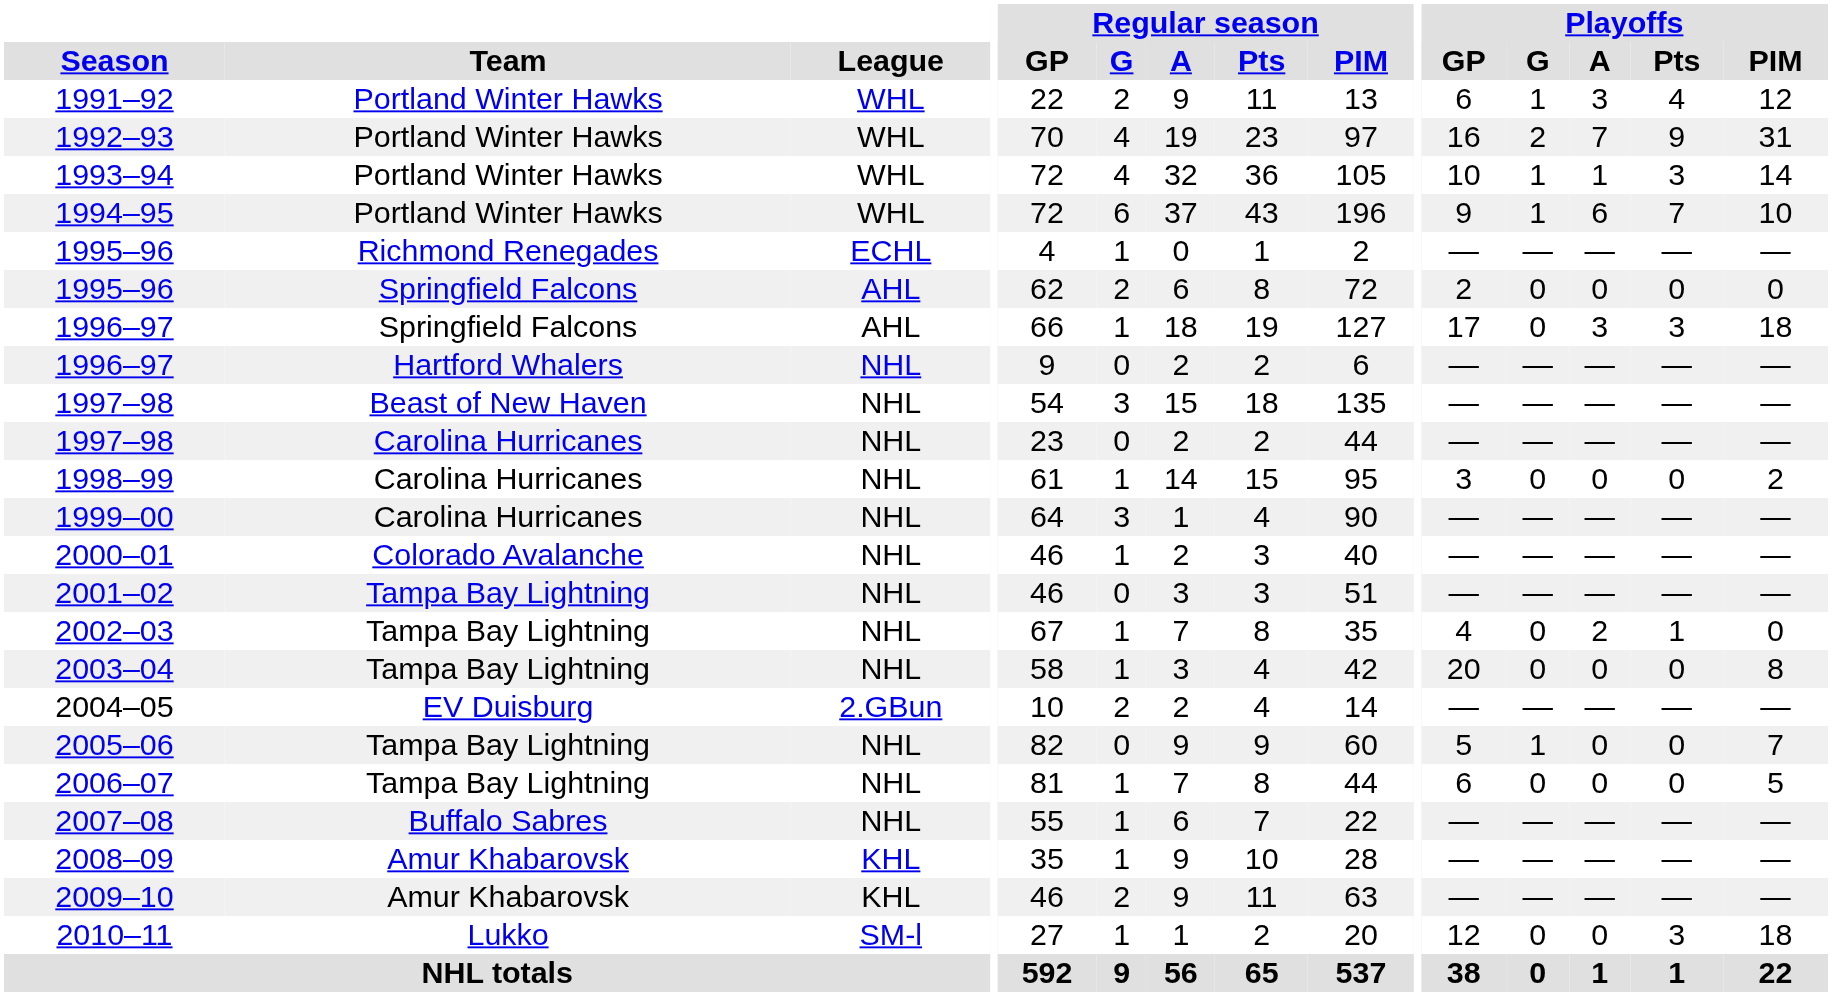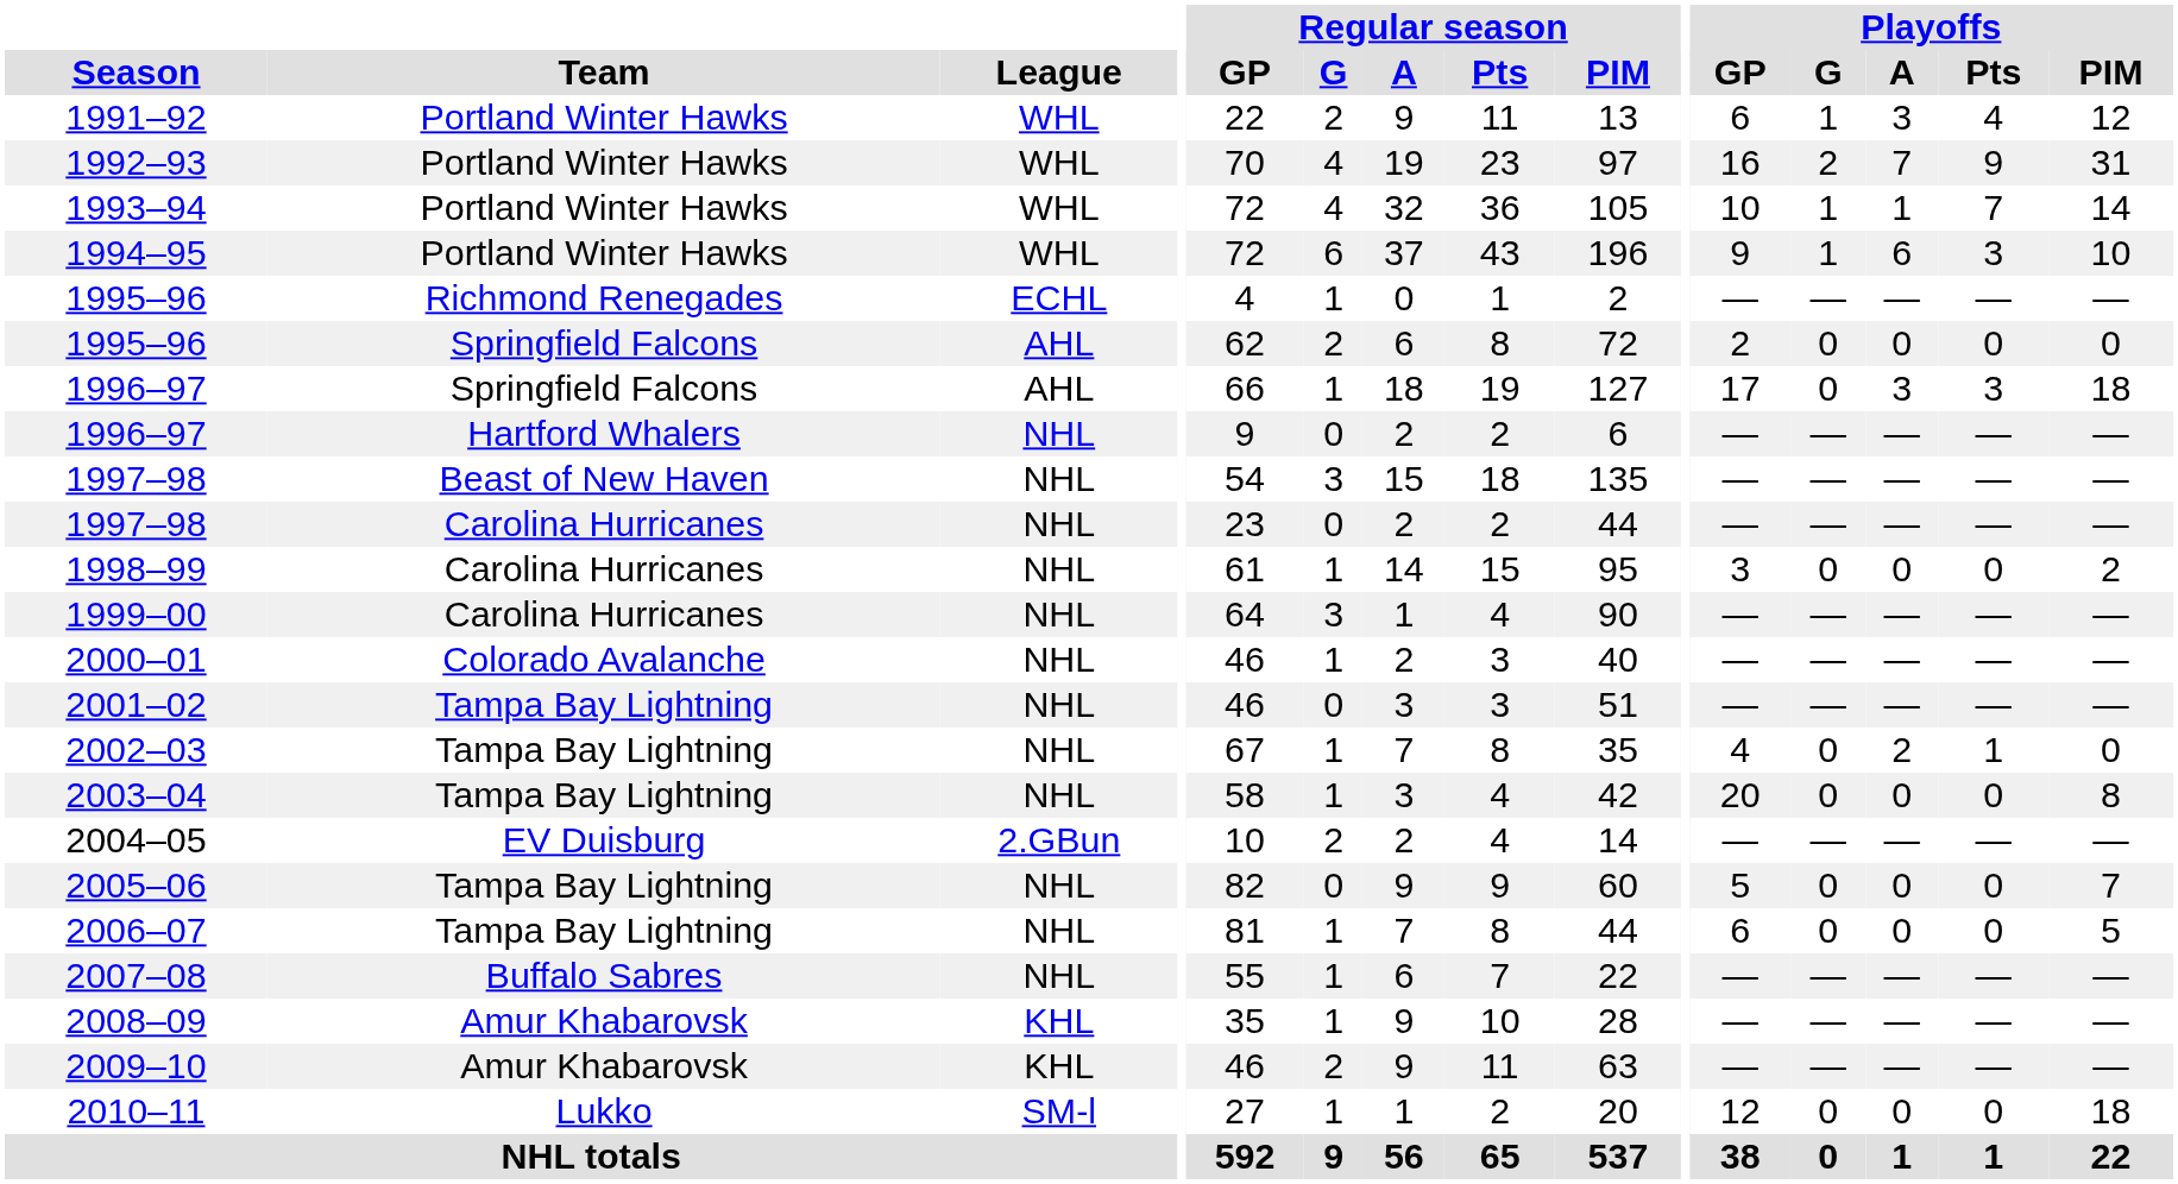 <table border="0" cellpadding="1" cellspacing="0" style="text-align:center; width:60em">
 <tr bgcolor="#e0e0e0">
 <th colspan="3"  bgcolor="#ffffff"></th>
 <th rowspan="99" bgcolor="#ffffff"></th>
 <th colspan="5"><a href='#'>Regular season</a></th>
 <th rowspan="99" bgcolor="#ffffff"></th>
 <th colspan="5"><a href='#'>Playoffs</a></th>
 </tr>
 <tr bgcolor="#e0e0e0">
 <th><a href='#'>Season</a></th>
 <th>Team</th>
 <th>League</th>
 <th>GP</th>
 <th><a href='#'>G</a></th>
 <th><a href='#'>A</a></th>
 <th><a href='#'>Pts</a></th>
 <th><a href='#'>PIM</a></th>
 <th>GP</th>
 <th>G</th>
 <th>A</th>
 <th>Pts</th>
 <th>PIM</th>
 </tr>
 <tr ALIGN="center">
 <td><a href='#'>1991–92</a></td>
 <td><a href='#'>Portland Winter Hawks</a></td>
 <td><a href='#'>WHL</a></td>
 <td>22</td>
 <td>2</td>
 <td>9</td>
 <td>11</td>
 <td>13</td>
 <td>6</td>
 <td>1</td>
 <td>3</td>
 <td>4</td>
 <td>12</td>
 </tr>
 <tr ALIGN="center" bgcolor="#f0f0f0">
 <td><a href='#'>1992–93</a></td>
 <td>Portland Winter Hawks</td>
 <td>WHL</td>
 <td>70</td>
 <td>4</td>
 <td>19</td>
 <td>23</td>
 <td>97</td>
 <td>16</td>
 <td>2</td>
 <td>7</td>
 <td>9</td>
 <td>31</td>
 </tr>
 <tr ALIGN="center">
 <td><a href='#'>1993–94</a></td>
 <td>Portland Winter Hawks</td>
 <td>WHL</td>
 <td>72</td>
 <td>4</td>
 <td>32</td>
 <td>36</td>
 <td>105</td>
 <td>10</td>
 <td>1</td>
 <td ALIGN="center">1</td>
-<td>3</td>
+<td>7</td>
 <td>14</td>
 </tr>
 <tr ALIGN="center" bgcolor="#f0f0f0">
 <td><a href='#'>1994–95</a></td>
 <td>Portland Winter Hawks</td>
 <td>WHL</td>
 <td>72</td>
 <td>6</td>
 <td>37</td>
 <td>43</td>
 <td>196</td>
 <td>9</td>
 <td>1</td>
 <td>6</td>
-<td>7</td>
+<td>3</td>
 <td>10</td>
 </tr>
 <tr ALIGN="center">
 <td><a href='#'>1995–96</a></td>
 <td><a href='#'>Richmond Renegades</a></td>
 <td><a href='#'>ECHL</a></td>
 <td>4</td>
 <td>1</td>
 <td>0</td>
 <td>1</td>
 <td>2</td>
 <td>—</td>
 <td>—</td>
 <td>—</td>
 <td>—</td>
 <td>—</td>
 </tr>
 <tr ALIGN="center" bgcolor="#f0f0f0">
 <td><a href='#'>1995–96</a></td>
 <td><a href='#'>Springfield Falcons</a></td>
 <td><a href='#'>AHL</a></td>
 <td>62</td>
 <td>2</td>
 <td>6</td>
 <td>8</td>
 <td>72</td>
 <td>2</td>
 <td>0</td>
 <td>0</td>
 <td>0</td>
 <td>0</td>
 </tr>
 <tr ALIGN="center">
 <td><a href='#'>1996–97</a></td>
 <td>Springfield Falcons</td>
 <td>AHL</td>
 <td>66</td>
 <td>1</td>
 <td>18</td>
 <td>19</td>
 <td>127</td>
 <td>17</td>
 <td>0</td>
 <td>3</td>
 <td>3</td>
 <td>18</td>
 </tr>
 <tr ALIGN="center" bgcolor="#f0f0f0">
 <td ALIGN="center"><a href='#'>1996–97</a></td>
 <td ALIGN="center"><a href='#'>Hartford Whalers</a></td>
 <td ALIGN="center"><a href='#'>NHL</a></td>
 <td ALIGN="center">9</td>
 <td ALIGN="center">0</td>
 <td ALIGN="center">2</td>
 <td ALIGN="center">2</td>
 <td ALIGN="center">6</td>
 <td>—</td>
 <td>—</td>
 <td>—</td>
 <td>—</td>
 <td>—</td>
 </tr>
 <tr ALIGN="center">
 <td><a href='#'>1997–98</a></td>
 <td><a href='#'>Beast of New Haven</a></td>
 <td ALIGN="center">NHL</td>
 <td>54</td>
 <td>3</td>
 <td>15</td>
 <td>18</td>
 <td>135</td>
 <td>—</td>
 <td>—</td>
 <td>—</td>
 <td>—</td>
 <td>—</td>
 </tr>
 <tr ALIGN="center"  bgcolor="#f0f0f0">
 <td ALIGN="center"><a href='#'>1997–98</a></td>
 <td ALIGN="center"><a href='#'>Carolina Hurricanes</a></td>
 <td ALIGN="center">NHL</td>
 <td ALIGN="center">23</td>
 <td ALIGN="center">0</td>
 <td ALIGN="center">2</td>
 <td ALIGN="center">2</td>
 <td ALIGN="center">44</td>
 <td>—</td>
 <td>—</td>
 <td>—</td>
 <td>—</td>
 <td>—</td>
 </tr>
 <tr ALIGN="center">
 <td ALIGN="center"><a href='#'>1998–99</a></td>
 <td ALIGN="center">Carolina Hurricanes</td>
 <td ALIGN="center">NHL</td>
 <td ALIGN="center">61</td>
 <td ALIGN="center">1</td>
 <td ALIGN="center">14</td>
 <td ALIGN="center">15</td>
 <td ALIGN="center">95</td>
 <td ALIGN="center">3</td>
 <td ALIGN="center">0</td>
 <td ALIGN="center">0</td>
 <td ALIGN="center">0</td>
 <td ALIGN="center">2</td>
 </tr>
 <tr ALIGN="center"  bgcolor="#f0f0f0">
 <td ALIGN="center"><a href='#'>1999–00</a></td>
 <td ALIGN="center">Carolina Hurricanes</td>
 <td ALIGN="center">NHL</td>
 <td ALIGN="center">64</td>
 <td ALIGN="center">3</td>
 <td ALIGN="center">1</td>
 <td ALIGN="center">4</td>
 <td ALIGN="center">90</td>
 <td>—</td>
 <td>—</td>
 <td>—</td>
 <td>—</td>
 <td>—</td>
 </tr>
 <tr ALIGN="center">
 <td ALIGN="center"><a href='#'>2000–01</a></td>
 <td ALIGN="center"><a href='#'>Colorado Avalanche</a></td>
 <td ALIGN="center">NHL</td>
 <td ALIGN="center">46</td>
 <td ALIGN="center">1</td>
 <td ALIGN="center">2</td>
 <td ALIGN="center">3</td>
 <td ALIGN="center">40</td>
 <td>—</td>
 <td>—</td>
 <td>—</td>
 <td>—</td>
 <td>—</td>
 </tr>
 <tr ALIGN="center"  bgcolor="#f0f0f0">
 <td ALIGN="center"><a href='#'>2001–02</a></td>
 <td ALIGN="center"><a href='#'>Tampa Bay Lightning</a></td>
 <td ALIGN="center">NHL</td>
 <td ALIGN="center">46</td>
 <td ALIGN="center">0</td>
 <td ALIGN="center">3</td>
 <td ALIGN="center">3</td>
 <td ALIGN="center">51</td>
 <td>—</td>
 <td>—</td>
 <td>—</td>
 <td>—</td>
 <td>—</td>
 </tr>
 <tr ALIGN="center">
 <td ALIGN="center"><a href='#'>2002–03</a></td>
 <td ALIGN="center">Tampa Bay Lightning</td>
 <td ALIGN="center">NHL</td>
 <td ALIGN="center">67</td>
 <td ALIGN="center">1</td>
 <td ALIGN="center">7</td>
 <td ALIGN="center">8</td>
 <td ALIGN="center">35</td>
 <td ALIGN="center">4</td>
 <td ALIGN="center">0</td>
 <td>2</td>
 <td ALIGN="center">1</td>
 <td ALIGN="center">0</td>
 </tr>
 <tr ALIGN="center"  bgcolor="#f0f0f0">
 <td ALIGN="center"><a href='#'>2003–04</a></td>
 <td ALIGN="center">Tampa Bay Lightning</td>
 <td ALIGN="center">NHL</td>
 <td ALIGN="center">58</td>
 <td ALIGN="center">1</td>
 <td ALIGN="center">3</td>
 <td ALIGN="center">4</td>
 <td ALIGN="center">42</td>
 <td ALIGN="center">20</td>
 <td ALIGN="center">0</td>
 <td ALIGN="center">0</td>
 <td ALIGN="center">0</td>
 <td ALIGN="center">8</td>
 </tr>
 <tr ALIGN="center">
 <td>2004–05</td>
 <td><a href='#'>EV Duisburg</a></td>
 <td><a href='#'>2.GBun</a></td>
 <td>10</td>
 <td>2</td>
 <td>2</td>
 <td>4</td>
 <td>14</td>
 <td>—</td>
 <td>—</td>
 <td>—</td>
 <td>—</td>
 <td>—</td>
 </tr>
 <tr ALIGN="center" bgcolor="#f0f0f0">
 <td ALIGN="center"><a href='#'>2005–06</a></td>
 <td ALIGN="center">Tampa Bay Lightning</td>
 <td ALIGN="center">NHL</td>
 <td ALIGN="center">82</td>
 <td ALIGN="center">0</td>
 <td ALIGN="center">9</td>
 <td ALIGN="center">9</td>
 <td ALIGN="center">60</td>
 <td ALIGN="center">5</td>
-<td>1</td>
+<td ALIGN="center">0</td>
 <td ALIGN="center">0</td>
 <td ALIGN="center">0</td>
 <td ALIGN="center">7</td>
 </tr>
 <tr ALIGN="center">
 <td ALIGN="center"><a href='#'>2006–07</a></td>
 <td ALIGN="center">Tampa Bay Lightning</td>
 <td ALIGN="center">NHL</td>
 <td ALIGN="center">81</td>
 <td ALIGN="center">1</td>
 <td ALIGN="center">7</td>
 <td ALIGN="center">8</td>
 <td ALIGN="center">44</td>
 <td ALIGN="center">6</td>
 <td ALIGN="center">0</td>
 <td ALIGN="center">0</td>
 <td ALIGN="center">0</td>
 <td ALIGN="center">5</td>
 </tr>
 <tr ALIGN="center" bgcolor="#f0f0f0">
 <td ALIGN="center"><a href='#'>2007–08</a></td>
 <td ALIGN="center"><a href='#'>Buffalo Sabres</a></td>
 <td ALIGN="center">NHL</td>
 <td ALIGN="center">55</td>
 <td ALIGN="center">1</td>
 <td ALIGN="center">6</td>
 <td ALIGN="center">7</td>
 <td ALIGN="center">22</td>
 <td>—</td>
 <td>—</td>
 <td>—</td>
 <td>—</td>
 <td>—</td>
 </tr>
 <tr ALIGN="center">
 <td ALIGN="center"><a href='#'>2008–09</a></td>
 <td ALIGN="center"><a href='#'>Amur Khabarovsk</a></td>
 <td ALIGN="center"><a href='#'>KHL</a></td>
 <td ALIGN="center">35</td>
 <td ALIGN="center">1</td>
 <td ALIGN="center">9</td>
 <td ALIGN="center">10</td>
 <td ALIGN="center">28</td>
 <td>—</td>
 <td>—</td>
 <td>—</td>
 <td>—</td>
 <td>—</td>
 </tr>
 <tr ALIGN="center" bgcolor="#f0f0f0">
 <td ALIGN="center"><a href='#'>2009–10</a></td>
 <td ALIGN="center">Amur Khabarovsk</td>
 <td ALIGN="center">KHL</td>
 <td ALIGN="center">46</td>
 <td ALIGN="center">2</td>
 <td ALIGN="center">9</td>
 <td ALIGN="center">11</td>
 <td ALIGN="center">63</td>
 <td>—</td>
 <td>—</td>
 <td>—</td>
 <td>—</td>
 <td>—</td>
 </tr>
 <tr ALIGN="center">
 <td ALIGN="center"><a href='#'>2010–11</a></td>
 <td ALIGN="center"><a href='#'>Lukko</a></td>
 <td ALIGN="center"><a href='#'>SM-l</a></td>
 <td ALIGN="center">27</td>
 <td ALIGN="center">1</td>
 <td ALIGN="center">1</td>
 <td ALIGN="center">2</td>
 <td ALIGN="center">20</td>
 <td>12</td>
 <td>0</td>
 <td>0</td>
-<td>3</td>
+<td>0</td>
 <td>18</td>
 </tr>
 <tr ALIGN="center" bgcolor="#e0e0e0">
 <th colspan="3">NHL totals</th>
 <th ALIGN="center">592</th>
 <th ALIGN="center">9</th>
 <th ALIGN="center">56</th>
 <th ALIGN="center">65</th>
 <th ALIGN="center">537</th>
 <th ALIGN="center">38</th>
 <th ALIGN="center">0</th>
 <th ALIGN="center">1</th>
 <th ALIGN="center">1</th>
 <th ALIGN="center">22</th>
 </tr>
 </table>
